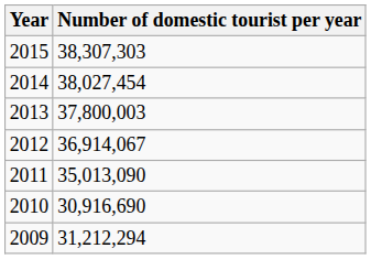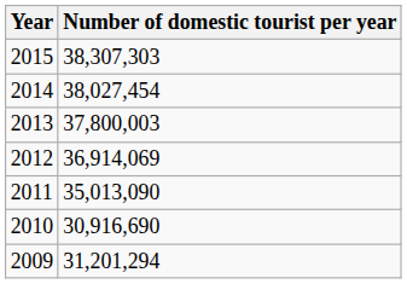 <table class="wikitable sortable">
 <tr>
 <th>Year</th>
 <th>Number of domestic tourist per year</th>
 </tr>
 <tr>
 <td>2015</td>
 <td>38,307,303</td>
 </tr>
 <tr>
 <td>2014</td>
 <td>38,027,454</td>
 </tr>
 <tr>
 <td>2013</td>
 <td>37,800,003</td>
 </tr>
 <tr>
 <td>2012</td>
-<td>36,914,067</td>
+<td>36,914,069</td>
 </tr>
 <tr>
 <td>2011</td>
 <td>35,013,090</td>
 </tr>
 <tr>
 <td>2010</td>
 <td>30,916,690</td>
 </tr>
 <tr>
 <td>2009</td>
-<td>31,212,294</td>
+<td>31,201,294</td>
 </tr>
 </table>
